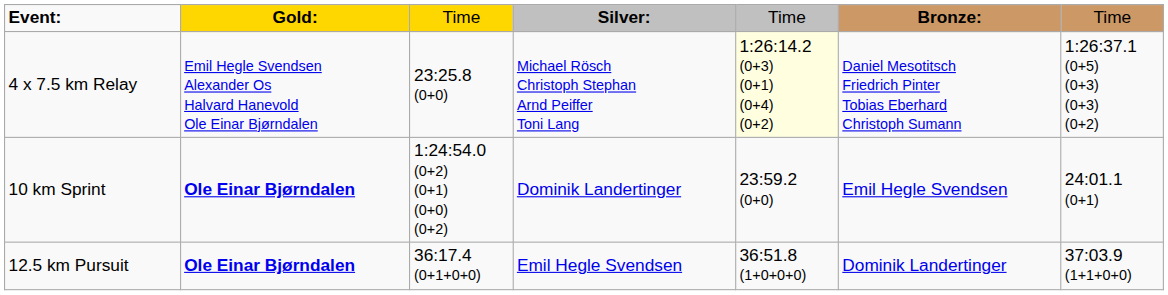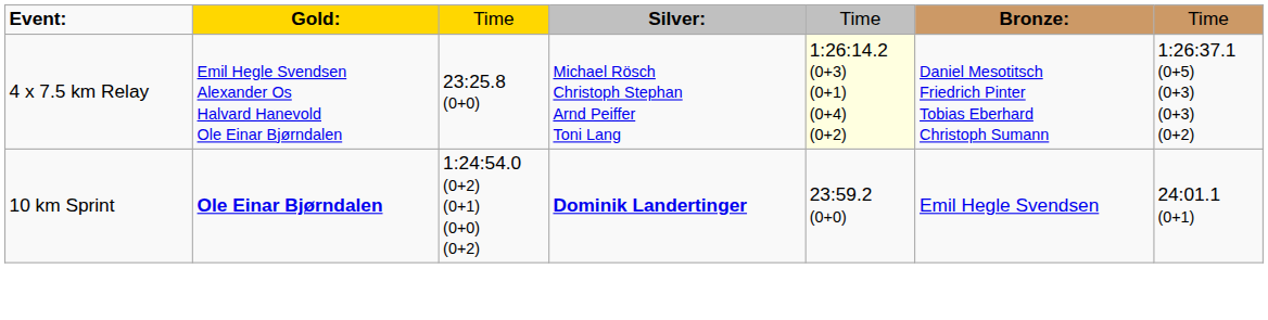 <table class="wikitable" width=85%>
 <tr>
 <td><strong>Event:</strong></td>
 <td style="text-align:center;background-color:gold;"><strong>Gold:</strong></td>
 <td style="text-align:center;background-color:gold;">Time</td>
 <td style="text-align:center;background-color:silver;"><strong>Silver:</strong></td>
 <td style="text-align:center;background-color:silver;">Time</td>
 <td style="text-align:center;background-color:#CC9966;"><strong>Bronze:</strong></td>
 <td style="text-align:center;background-color:#CC9966;">Time</td>
 </tr>
 <tr>
 <td>4 x 7.5 km Relay<br></td>
 <td><strong></strong><br><small><a href='#'>Emil Hegle Svendsen</a><br><a href='#'>Alexander Os</a><br><a href='#'>Halvard Hanevold</a><br><a href='#'>Ole Einar Bjørndalen</a></small></td>
 <td>23:25.8<br><small>(0+0)</small></td>
 <td><br><small><a href='#'>Michael Rösch</a><br><a href='#'>Christoph Stephan</a><br><a href='#'>Arnd Peiffer</a><br><a href='#'>Toni Lang</a></small></td>
 <td style="background: lightyellow;">1:26:14.2 <br><small>(0+3)<br>(0+1)<br>(0+4)<br>(0+2)</small></td>
 <td><br><small><a href='#'>Daniel Mesotitsch</a><br><a href='#'>Friedrich Pinter</a><br><a href='#'>Tobias Eberhard</a><br><a href='#'>Christoph Sumann</a></small></td>
 <td>1:26:37.1<br><small>(0+5)<br>(0+3)<br>(0+3)<br>(0+2)</small></td>
 </tr>
 <tr>
 <td>10 km Sprint<br></td>
 <td><strong><a href='#'>Ole Einar Bjørndalen</a></strong><br><small></small></td>
 <td>1:24:54.0<br><small>(0+2)<br>(0+1)<br>(0+0)<br>(0+2)</small></td>
-<td><a href='#'>Dominik Landertinger</a><br><small></small></td>
+<td><strong><a href='#'>Dominik Landertinger</a><br><small></small></strong></td>
 <td>23:59.2<br><small>(0+0)</small></td>
 <td><a href='#'>Emil Hegle Svendsen</a><br><small></small></td>
 <td>24:01.1<br><small>(0+1)</small></td>
 </tr>
-<tr>
-<td>12.5 km Pursuit<br></td>
-<td><strong><a href='#'>Ole Einar Bjørndalen</a></strong><br><small></small></td>
-<td>36:17.4<br><small>(0+1+0+0)</small></td>
-<td><a href='#'>Emil Hegle Svendsen</a><br><small></small></td>
-<td>36:51.8<br><small>(1+0+0+0)</small></td>
-<td><a href='#'>Dominik Landertinger</a><br><small></small></td>
-<td>37:03.9<br><small>(1+1+0+0)</small></td>
-</tr>
 </table>
